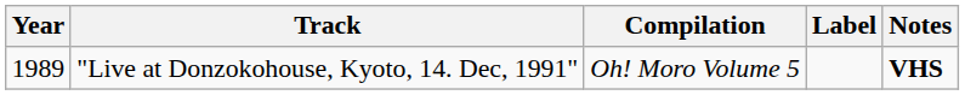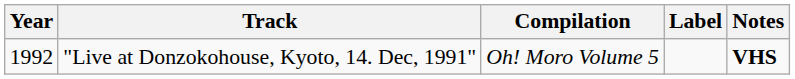 <table class="wikitable">
 <tr>
 <th>Year</th>
 <th>Track</th>
 <th>Compilation</th>
 <th>Label</th>
 <th>Notes</th>
 </tr>
 <tr>
-<td>1989</td>
+<td>1992</td>
 <td>"Live at Donzokohouse, Kyoto, 14. Dec, 1991"</td>
 <td><em>Oh! Moro Volume 5</em></td>
 <td></td>
 <td><strong>VHS</strong></td>
 </tr>
 </table>
